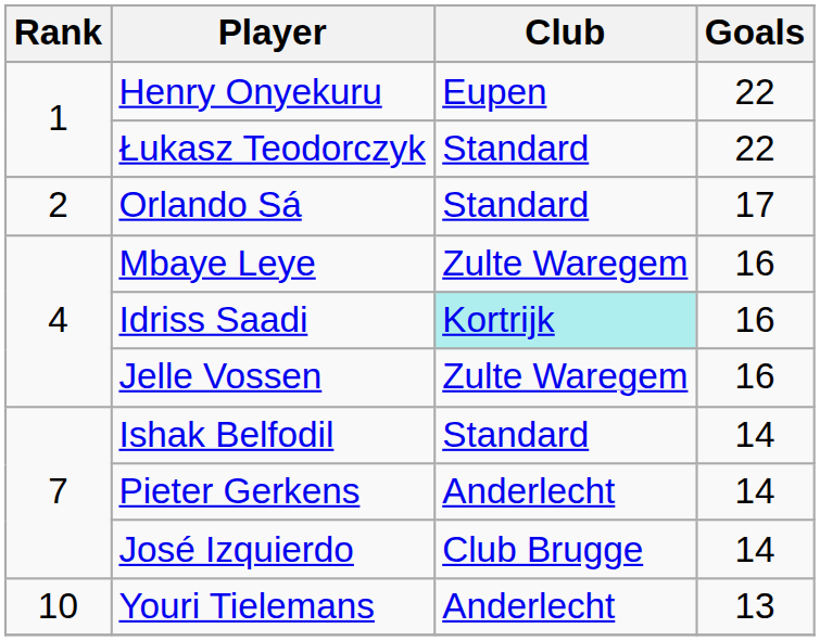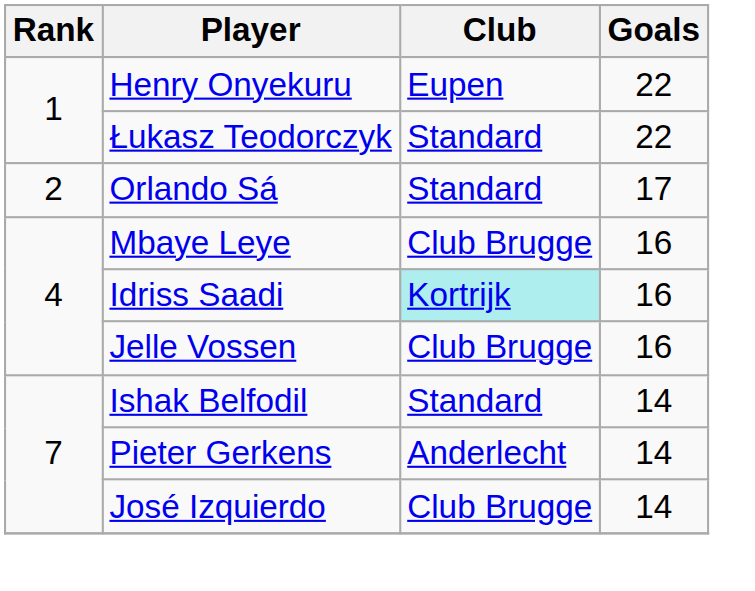 <table class="wikitable" style="text-align:center">
 <tr>
 <th>Rank</th>
 <th>Player</th>
 <th>Club</th>
 <th>Goals</th>
 </tr>
 <tr>
 <td rowspan=2>1</td>
 <td align="left"> <a href='#'>Henry Onyekuru</a></td>
 <td align="left"><a href='#'>Eupen</a></td>
 <td>22</td>
 </tr>
 <tr>
 <td align="left"> <a href='#'>Łukasz Teodorczyk</a></td>
 <td align="left"><a href='#'>Standard</a></td>
 <td>22</td>
 </tr>
 <tr>
 <td>2</td>
 <td align="left"> <a href='#'>Orlando Sá</a></td>
 <td align="left"><a href='#'>Standard</a></td>
 <td>17</td>
 </tr>
 <tr>
 <td rowspan=3>4</td>
 <td align="left"> <a href='#'>Mbaye Leye</a></td>
-<td align="left"><a href='#'>Zulte Waregem</a></td>
+<td align="left"><a href='#'>Club Brugge</a></td>
 <td>16</td>
 </tr>
 <tr>
 <td align="left"> <a href='#'>Idriss Saadi</a></td>
 <td align="left" style="background: paleturquoise;"><a href='#'>Kortrijk</a></td>
 <td>16</td>
 </tr>
 <tr>
 <td align="left"> <a href='#'>Jelle Vossen</a></td>
-<td align="left"><a href='#'>Zulte Waregem</a></td>
+<td align="left"><a href='#'>Club Brugge</a></td>
 <td>16</td>
 </tr>
 <tr>
 <td rowspan=3>7</td>
 <td align="left"> <a href='#'>Ishak Belfodil</a></td>
 <td align="left"><a href='#'>Standard</a></td>
 <td>14</td>
 </tr>
 <tr>
 <td align="left"> <a href='#'>Pieter Gerkens</a></td>
 <td align="left"><a href='#'>Anderlecht</a></td>
 <td>14</td>
 </tr>
 <tr>
 <td align="left"> <a href='#'>José Izquierdo</a></td>
 <td align="left"><a href='#'>Club Brugge</a></td>
 <td>14</td>
 </tr>
 <tr>
-<td>10</td>
-<td align="left"> <a href='#'>Youri Tielemans</a></td>
-<td align="left"><a href='#'>Anderlecht</a></td>
-<td>13</td>
-</tr>
-<tr>
 </tr>
 </table>
